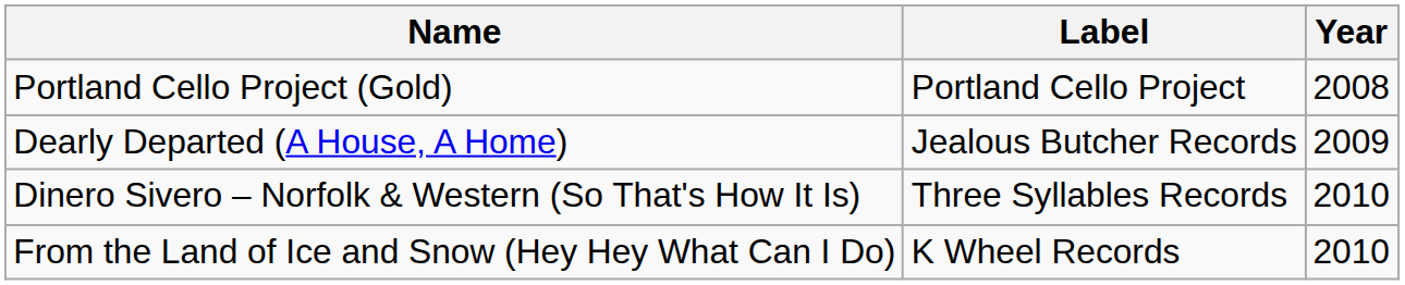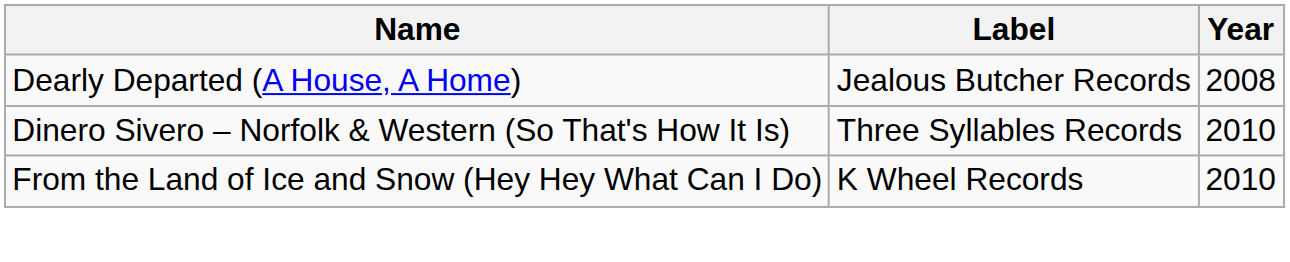 <table class="wikitable" border="1">
 <tr>
 <th>Name</th>
 <th>Label</th>
 <th>Year</th>
 </tr>
 <tr>
-<td>Portland Cello Project (Gold)</td>
-<td>Portland Cello Project</td>
-<td>2008</td>
-</tr>
-<tr>
 <td>Dearly Departed (<a href='#'>A House, A Home</a>)</td>
 <td>Jealous Butcher Records</td>
-<td>2009</td>
+<td>2008</td>
 </tr>
 <tr>
 <td>Dinero Sivero – Norfolk & Western (So That's How It Is)</td>
 <td>Three Syllables Records</td>
 <td>2010</td>
 </tr>
 <tr>
 <td>From the Land of Ice and Snow (Hey Hey What Can I Do)</td>
 <td>K Wheel Records</td>
 <td>2010</td>
 </tr>
 </table>
